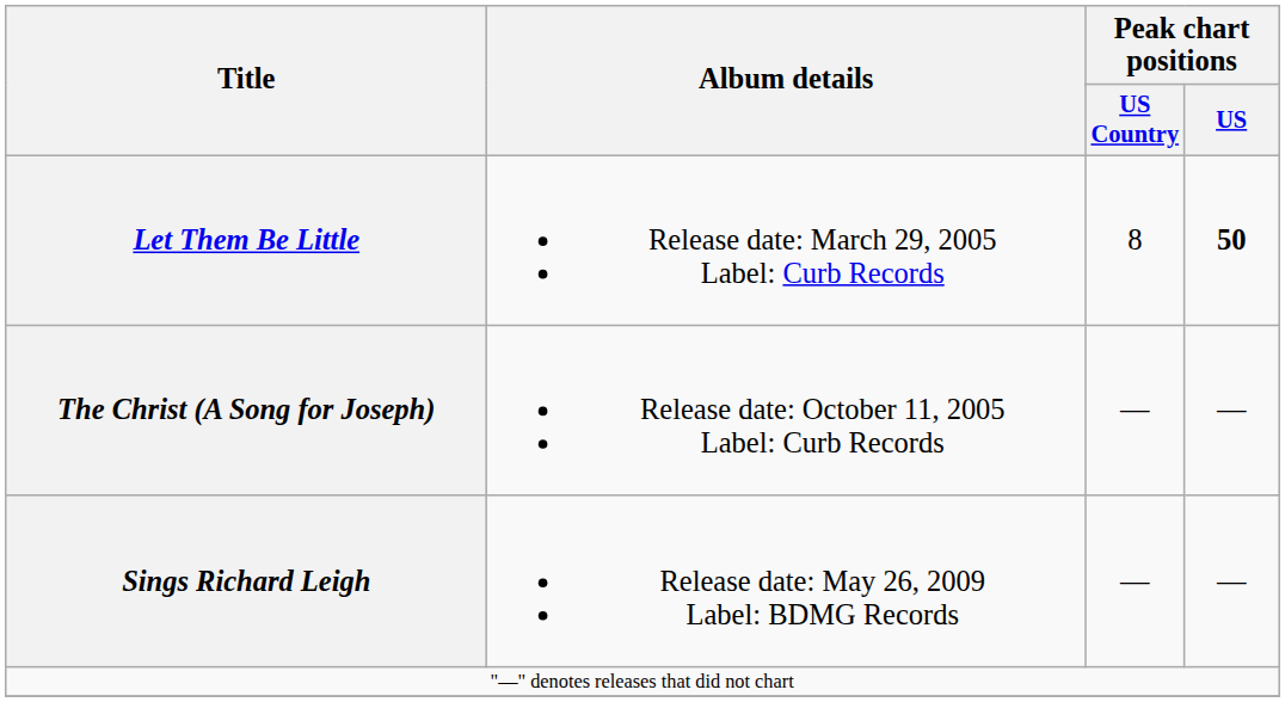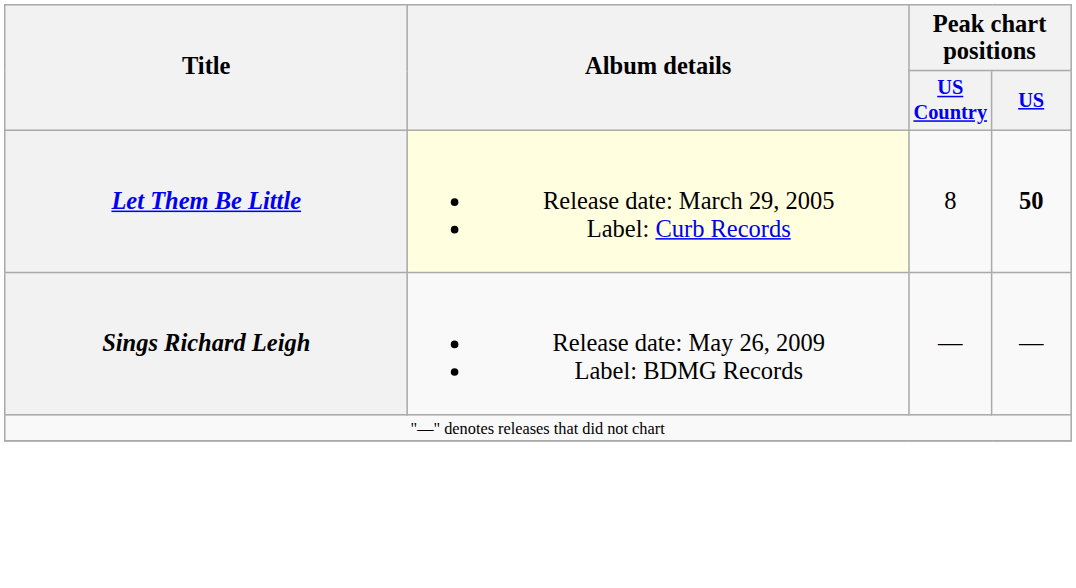 <table class="wikitable plainrowheaders" style="text-align:center;">
 <tr>
 <th rowspan="2" style="width:16em;">Title</th>
 <th rowspan="2" style="width:20em;">Album details</th>
 <th colspan="2">Peak chart<br>positions</th>
 </tr>
 <tr style="font-size:smaller;">
 <th width="45"><a href='#'>US Country</a><br></th>
 <th width="45"><a href='#'>US</a><br></th>
 </tr>
 <tr>
 <th scope="row"><em><a href='#'>Let Them Be Little</a></em></th>
-<td><br><ul><li>Release date: March 29, 2005</li><li>Label: <a href='#'>Curb Records</a></li></ul></td>
+<td style="background: lightyellow;"><br><ul><li>Release date: March 29, 2005</li><li>Label: <a href='#'>Curb Records</a></li></ul></td>
 <td>8</td>
 <td><strong>50</strong></td>
-</tr>
-<tr>
-<th scope="row"><em>The Christ (A Song for Joseph)</em></th>
-<td><br><ul><li>Release date: October 11, 2005</li><li>Label: Curb Records</li></ul></td>
-<td>—</td>
-<td>—</td>
 </tr>
 <tr>
 <th scope="row"><em>Sings Richard Leigh</em></th>
 <td><br><ul><li>Release date: May 26, 2009</li><li>Label: BDMG Records</li></ul></td>
 <td>—</td>
 <td>—</td>
 </tr>
 <tr>
 <td colspan="4" style="font-size:8pt">"—" denotes releases that did not chart</td>
 </tr>
 <tr>
 </tr>
 </table>
